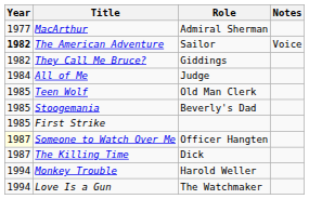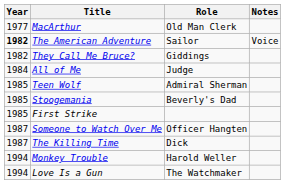 <table class="wikitable">
 <tr>
 <th>Year</th>
 <th>Title</th>
 <th>Role</th>
 <th>Notes</th>
 </tr>
 <tr>
 <td>1977</td>
 <td><em><a href='#'>MacArthur</a></em></td>
-<td>Admiral Sherman</td>
+<td>Old Man Clerk</td>
 <td></td>
 </tr>
 <tr>
 <td><strong>1982</strong></td>
 <td><em><a href='#'>The American Adventure</a></em></td>
 <td>Sailor</td>
 <td>Voice</td>
 </tr>
 <tr>
 <td>1982</td>
 <td><em><a href='#'>They Call Me Bruce?</a></em></td>
 <td>Giddings</td>
 <td></td>
 </tr>
 <tr>
 <td>1984</td>
 <td><em><a href='#'>All of Me</a></em></td>
 <td>Judge</td>
 <td></td>
 </tr>
 <tr>
 <td>1985</td>
 <td><em><a href='#'>Teen Wolf</a></em></td>
-<td>Old Man Clerk</td>
+<td>Admiral Sherman</td>
 <td></td>
 </tr>
 <tr>
 <td>1985</td>
 <td><em><a href='#'>Stoogemania</a></em></td>
 <td>Beverly's Dad</td>
 <td></td>
 </tr>
 <tr>
 <td>1985</td>
 <td><em>First Strike</em></td>
 <td></td>
 <td></td>
 </tr>
 <tr>
-<td style="background: lightyellow;">1987</td>
+<td>1987</td>
 <td><em><a href='#'>Someone to Watch Over Me</a></em></td>
 <td>Officer Hangten</td>
 <td></td>
 </tr>
 <tr>
 <td>1987</td>
 <td><em><a href='#'>The Killing Time</a></em></td>
 <td>Dick</td>
 <td></td>
 </tr>
 <tr>
 <td>1994</td>
 <td><em><a href='#'>Monkey Trouble</a></em></td>
 <td>Harold Weller</td>
 <td></td>
 </tr>
 <tr>
 <td>1994</td>
 <td><em>Love Is a Gun</em></td>
 <td>The Watchmaker</td>
 <td></td>
 </tr>
 </table>
